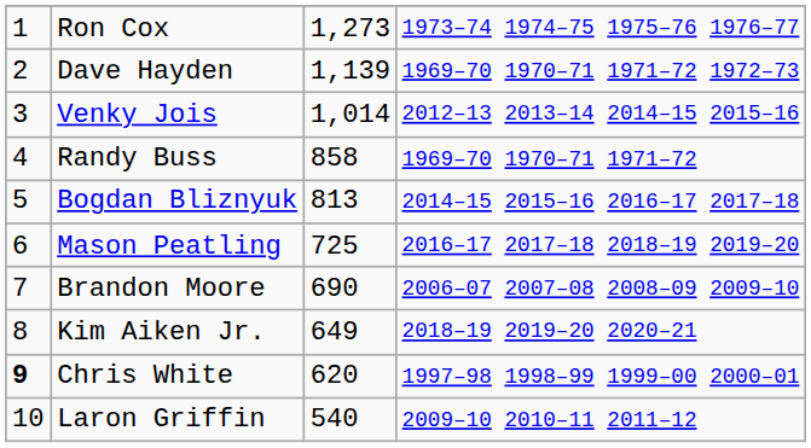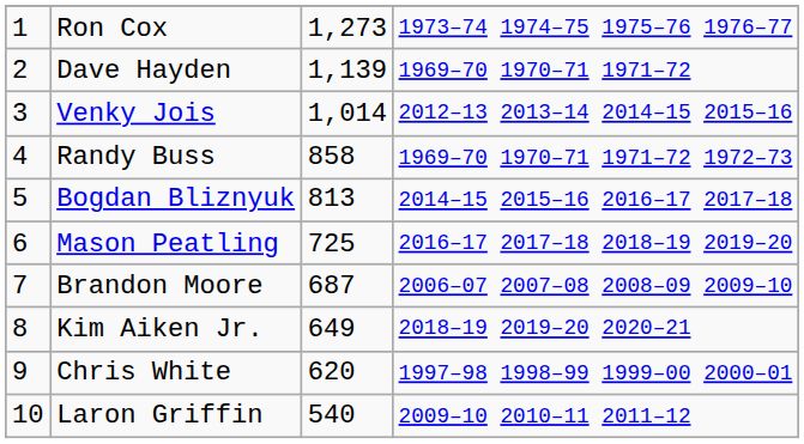 <table class="wikitable">
 <tr>
 </tr>
 <tr>
 <td>1</td>
 <td>Ron Cox</td>
 <td>1,273</td>
 <td style="font-size:80%;"><a href='#'>1973–74</a> <a href='#'>1974–75</a> <a href='#'>1975–76</a> <a href='#'>1976–77</a></td>
 </tr>
 <tr>
 <td>2</td>
 <td>Dave Hayden</td>
 <td>1,139</td>
-<td style="font-size:80%;"><a href='#'>1969–70</a> <a href='#'>1970–71</a> <a href='#'>1971–72</a> <a href='#'>1972–73</a></td>
+<td style="font-size:80%;"><a href='#'>1969–70</a> <a href='#'>1970–71</a> <a href='#'>1971–72</a></td>
 </tr>
 <tr>
 <td>3</td>
 <td><a href='#'>Venky Jois</a></td>
 <td>1,014</td>
 <td style="font-size:80%;"><a href='#'>2012–13</a> <a href='#'>2013–14</a> <a href='#'>2014–15</a> <a href='#'>2015–16</a></td>
 </tr>
 <tr>
 <td>4</td>
 <td>Randy Buss</td>
 <td>858</td>
-<td style="font-size:80%;"><a href='#'>1969–70</a> <a href='#'>1970–71</a> <a href='#'>1971–72</a></td>
+<td style="font-size:80%;"><a href='#'>1969–70</a> <a href='#'>1970–71</a> <a href='#'>1971–72</a> <a href='#'>1972–73</a></td>
 </tr>
 <tr>
 <td>5</td>
 <td><a href='#'>Bogdan Bliznyuk</a></td>
 <td>813</td>
 <td style="font-size:80%;"><a href='#'>2014–15</a> <a href='#'>2015–16</a> <a href='#'>2016–17</a> <a href='#'>2017–18</a></td>
 </tr>
 <tr>
 <td>6</td>
 <td><a href='#'>Mason Peatling</a></td>
 <td>725</td>
 <td style="font-size:80%;"><a href='#'>2016–17</a> <a href='#'>2017–18</a> <a href='#'>2018–19</a> <a href='#'>2019–20</a></td>
 </tr>
 <tr>
 <td>7</td>
 <td>Brandon Moore</td>
-<td>690</td>
+<td>687</td>
 <td style="font-size:80%;"><a href='#'>2006–07</a> <a href='#'>2007–08</a> <a href='#'>2008–09</a> <a href='#'>2009–10</a></td>
 </tr>
 <tr>
 <td>8</td>
 <td>Kim Aiken Jr.</td>
 <td>649</td>
 <td style="font-size:80%;"><a href='#'>2018–19</a> <a href='#'>2019–20</a> <a href='#'>2020–21</a></td>
 </tr>
 <tr>
-<td><strong>9</strong></td>
+<td>9</td>
 <td>Chris White</td>
 <td>620</td>
 <td style="font-size:80%;"><a href='#'>1997–98</a> <a href='#'>1998–99</a> <a href='#'>1999–00</a> <a href='#'>2000–01</a></td>
 </tr>
 <tr>
 <td>10</td>
 <td>Laron Griffin</td>
 <td>540</td>
 <td style="font-size:80%;"><a href='#'>2009–10</a> <a href='#'>2010–11</a> <a href='#'>2011–12</a></td>
 </tr>
 </table>
